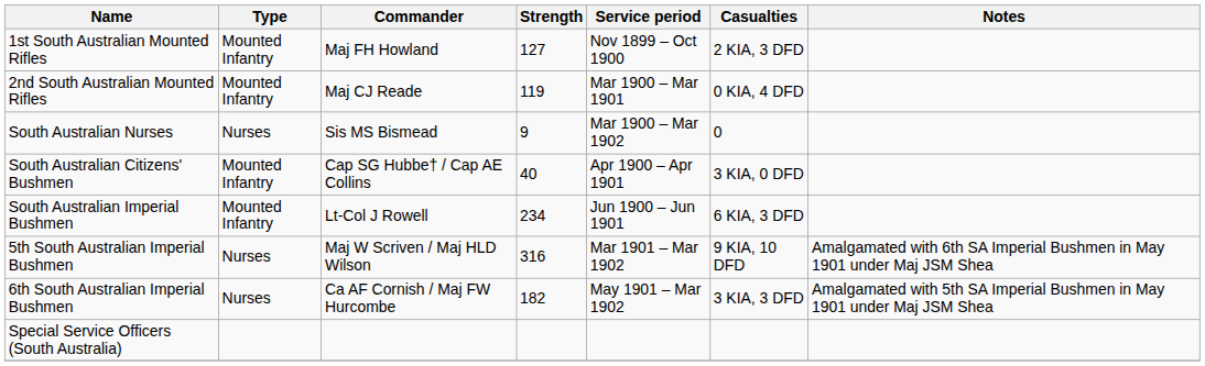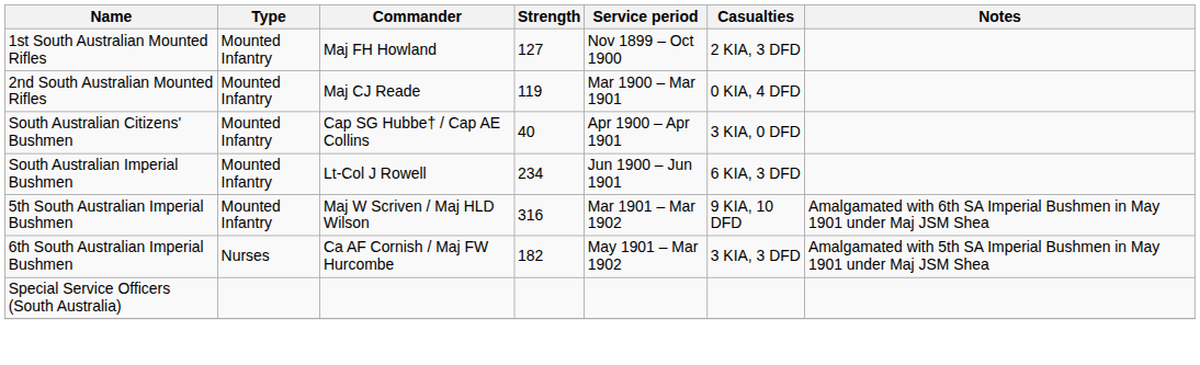 <table class="wikitable" align=center>
 <tr>
 <th>Name</th>
 <th>Type</th>
 <th>Commander</th>
 <th>Strength</th>
 <th>Service period</th>
 <th>Casualties</th>
 <th>Notes</th>
 </tr>
 <tr>
 <td>1st South Australian Mounted Rifles</td>
 <td>Mounted Infantry</td>
 <td>Maj FH Howland</td>
 <td>127</td>
 <td>Nov 1899 – Oct 1900</td>
 <td>2 KIA, 3 DFD</td>
 <td></td>
 </tr>
 <tr>
 <td>2nd South Australian Mounted Rifles</td>
 <td>Mounted Infantry</td>
 <td>Maj CJ Reade</td>
 <td>119</td>
 <td>Mar 1900 – Mar 1901</td>
 <td>0 KIA, 4 DFD</td>
 <td></td>
 </tr>
 <tr>
-<td>South Australian Nurses</td>
-<td>Nurses</td>
-<td>Sis MS Bismead</td>
-<td>9</td>
-<td>Mar 1900 – Mar 1902</td>
-<td>0</td>
-<td></td>
-</tr>
-<tr>
 <td>South Australian Citizens' Bushmen</td>
 <td>Mounted Infantry</td>
 <td>Cap SG Hubbe† / Cap AE Collins</td>
 <td>40</td>
 <td>Apr 1900 – Apr 1901</td>
 <td>3 KIA, 0 DFD</td>
 <td></td>
 </tr>
 <tr>
 <td>South Australian Imperial Bushmen</td>
 <td>Mounted Infantry</td>
 <td>Lt-Col J Rowell</td>
 <td>234</td>
 <td>Jun 1900 – Jun 1901</td>
 <td>6 KIA, 3 DFD</td>
 <td></td>
 </tr>
 <tr>
 <td>5th South Australian Imperial Bushmen</td>
-<td>Nurses</td>
+<td>Mounted Infantry</td>
 <td>Maj W Scriven / Maj HLD Wilson</td>
 <td>316</td>
 <td>Mar 1901 – Mar 1902</td>
 <td>9 KIA, 10 DFD</td>
 <td>Amalgamated with 6th SA Imperial Bushmen in May 1901 under Maj JSM Shea</td>
 </tr>
 <tr>
 <td>6th South Australian Imperial Bushmen</td>
 <td>Nurses</td>
 <td>Ca AF Cornish / Maj FW Hurcombe</td>
 <td>182</td>
 <td>May 1901 – Mar 1902</td>
 <td>3 KIA, 3 DFD</td>
 <td>Amalgamated with 5th SA Imperial Bushmen in May 1901 under Maj JSM Shea</td>
 </tr>
 <tr>
 <td>Special Service Officers (South Australia)</td>
 <td></td>
 <td></td>
 <td></td>
 <td></td>
 <td></td>
 <td></td>
 </tr>
 <tr>
 </tr>
 </table>
